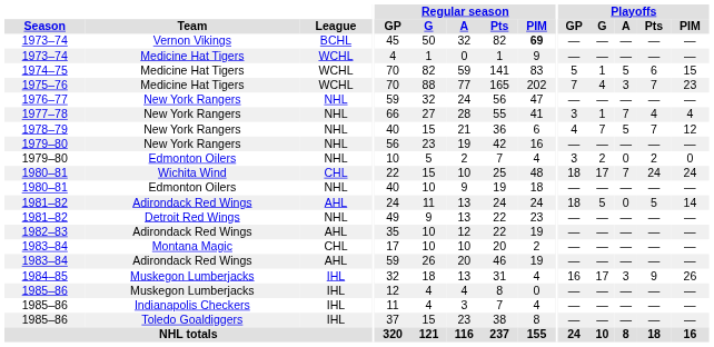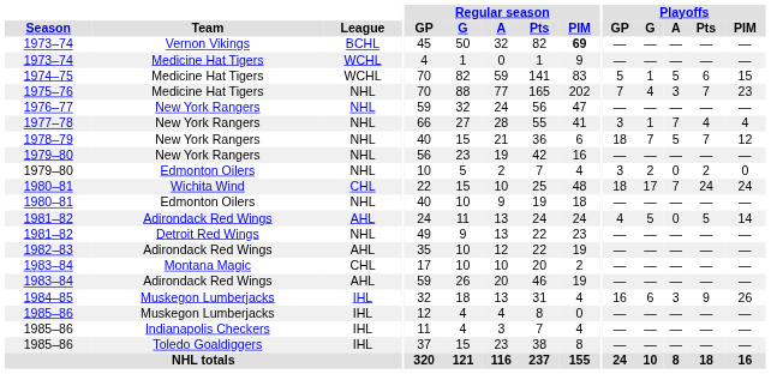 <table border="0" cellpadding="1" cellspacing="0" style="text-align:center; width:60em">
 <tr bgcolor="#e0e0e0">
 <th colspan="3" bgcolor="#ffffff"></th>
 <th rowspan="100" bgcolor="#ffffff"></th>
 <th colspan="5"><a href='#'>Regular season</a></th>
 <th rowspan="100" bgcolor="#ffffff"></th>
 <th colspan="5"><a href='#'>Playoffs</a></th>
 </tr>
 <tr bgcolor="#e0e0e0">
 <th><a href='#'>Season</a></th>
 <th>Team</th>
 <th>League</th>
 <th>GP</th>
 <th><a href='#'>G</a></th>
 <th><a href='#'>A</a></th>
 <th><a href='#'>Pts</a></th>
 <th><a href='#'>PIM</a></th>
 <th>GP</th>
 <th>G</th>
 <th>A</th>
 <th>Pts</th>
 <th>PIM</th>
 </tr>
 <tr>
 <td><a href='#'>1973–74</a></td>
 <td><a href='#'>Vernon Vikings</a></td>
 <td><a href='#'>BCHL</a></td>
 <td>45</td>
 <td>50</td>
 <td>32</td>
 <td>82</td>
 <td><strong>69</strong></td>
 <td>—</td>
 <td>—</td>
 <td>—</td>
 <td>—</td>
 <td>—</td>
 </tr>
 <tr bgcolor="#f0f0f0">
 <td><a href='#'>1973–74</a></td>
 <td><a href='#'>Medicine Hat Tigers</a></td>
 <td><a href='#'>WCHL</a></td>
 <td>4</td>
 <td>1</td>
 <td>0</td>
 <td>1</td>
 <td>9</td>
 <td>—</td>
 <td>—</td>
 <td>—</td>
 <td>—</td>
 <td>—</td>
 </tr>
 <tr>
 <td><a href='#'>1974–75</a></td>
 <td>Medicine Hat Tigers</td>
 <td>WCHL</td>
 <td>70</td>
 <td>82</td>
 <td>59</td>
 <td>141</td>
 <td>83</td>
 <td>5</td>
 <td>1</td>
 <td>5</td>
 <td>6</td>
 <td>15</td>
 </tr>
 <tr bgcolor="#f0f0f0">
 <td><a href='#'>1975–76</a></td>
 <td>Medicine Hat Tigers</td>
-<td>WCHL</td>
+<td>NHL</td>
 <td>70</td>
 <td>88</td>
 <td>77</td>
 <td>165</td>
 <td>202</td>
 <td>7</td>
 <td>4</td>
 <td>3</td>
 <td>7</td>
 <td>23</td>
 </tr>
 <tr>
 <td><a href='#'>1976–77</a></td>
 <td><a href='#'>New York Rangers</a></td>
 <td><a href='#'>NHL</a></td>
 <td>59</td>
 <td>32</td>
 <td>24</td>
 <td>56</td>
 <td>47</td>
 <td>—</td>
 <td>—</td>
 <td>—</td>
 <td>—</td>
 <td>—</td>
 </tr>
 <tr bgcolor="#f0f0f0">
 <td><a href='#'>1977–78</a></td>
 <td>New York Rangers</td>
 <td>NHL</td>
 <td>66</td>
 <td>27</td>
 <td>28</td>
 <td>55</td>
 <td>41</td>
 <td>3</td>
 <td>1</td>
 <td>7</td>
 <td>4</td>
 <td>4</td>
 </tr>
 <tr>
 <td><a href='#'>1978–79</a></td>
 <td>New York Rangers</td>
 <td>NHL</td>
 <td>40</td>
 <td>15</td>
 <td>21</td>
 <td>36</td>
 <td>6</td>
-<td>4</td>
+<td>18</td>
 <td>7</td>
 <td>5</td>
 <td>7</td>
 <td>12</td>
 </tr>
 <tr bgcolor="#f0f0f0">
 <td><a href='#'>1979–80</a></td>
 <td>New York Rangers</td>
 <td>NHL</td>
 <td>56</td>
 <td>23</td>
 <td>19</td>
 <td>42</td>
 <td>16</td>
 <td>—</td>
 <td>—</td>
 <td>—</td>
 <td>—</td>
 <td>—</td>
 </tr>
 <tr>
 <td>1979–80</td>
 <td><a href='#'>Edmonton Oilers</a></td>
 <td>NHL</td>
 <td>10</td>
 <td>5</td>
 <td>2</td>
 <td>7</td>
 <td>4</td>
 <td>3</td>
 <td>2</td>
 <td>0</td>
 <td>2</td>
 <td>0</td>
 </tr>
 <tr bgcolor="#f0f0f0">
 <td><a href='#'>1980–81</a></td>
 <td><a href='#'>Wichita Wind</a></td>
 <td><a href='#'>CHL</a></td>
 <td>22</td>
 <td>15</td>
 <td>10</td>
 <td>25</td>
 <td>48</td>
 <td>18</td>
 <td>17</td>
 <td>7</td>
 <td>24</td>
 <td>24</td>
 </tr>
 <tr>
 <td><a href='#'>1980–81</a></td>
 <td>Edmonton Oilers</td>
 <td>NHL</td>
 <td>40</td>
 <td>10</td>
 <td>9</td>
 <td>19</td>
 <td>18</td>
 <td>—</td>
 <td>—</td>
 <td>—</td>
 <td>—</td>
 <td>—</td>
 </tr>
 <tr bgcolor="#f0f0f0">
 <td><a href='#'>1981–82</a></td>
 <td><a href='#'>Adirondack Red Wings</a></td>
 <td><a href='#'>AHL</a></td>
 <td>24</td>
 <td>11</td>
 <td>13</td>
 <td>24</td>
 <td>24</td>
-<td>18</td>
+<td>4</td>
 <td>5</td>
 <td>0</td>
 <td>5</td>
 <td>14</td>
 </tr>
 <tr>
 <td><a href='#'>1981–82</a></td>
 <td><a href='#'>Detroit Red Wings</a></td>
 <td>NHL</td>
 <td>49</td>
 <td>9</td>
 <td>13</td>
 <td>22</td>
 <td>23</td>
 <td>—</td>
 <td>—</td>
 <td>—</td>
 <td>—</td>
 <td>—</td>
 </tr>
 <tr bgcolor="#f0f0f0">
 <td><a href='#'>1982–83</a></td>
 <td>Adirondack Red Wings</td>
 <td>AHL</td>
 <td>35</td>
 <td>10</td>
 <td>12</td>
 <td>22</td>
 <td>19</td>
 <td>—</td>
 <td>—</td>
 <td>—</td>
 <td>—</td>
 <td>—</td>
 </tr>
 <tr>
 <td><a href='#'>1983–84</a></td>
 <td><a href='#'>Montana Magic</a></td>
 <td>CHL</td>
 <td>17</td>
 <td>10</td>
 <td>10</td>
 <td>20</td>
 <td>2</td>
 <td>—</td>
 <td>—</td>
 <td>—</td>
 <td>—</td>
 <td>—</td>
 </tr>
 <tr bgcolor="#f0f0f0">
 <td><a href='#'>1983–84</a></td>
 <td>Adirondack Red Wings</td>
 <td>AHL</td>
 <td>59</td>
 <td>26</td>
 <td>20</td>
 <td>46</td>
 <td>19</td>
 <td>—</td>
 <td>—</td>
 <td>—</td>
 <td>—</td>
 <td>—</td>
 </tr>
 <tr>
 <td><a href='#'>1984–85</a></td>
 <td><a href='#'>Muskegon Lumberjacks</a></td>
 <td><a href='#'>IHL</a></td>
 <td>32</td>
 <td>18</td>
 <td>13</td>
 <td>31</td>
 <td>4</td>
 <td>16</td>
-<td>17</td>
+<td>6</td>
 <td>3</td>
 <td>9</td>
 <td>26</td>
 </tr>
 <tr bgcolor="#f0f0f0">
 <td><a href='#'>1985–86</a></td>
 <td>Muskegon Lumberjacks</td>
 <td>IHL</td>
 <td>12</td>
 <td>4</td>
 <td>4</td>
 <td>8</td>
 <td>0</td>
 <td>—</td>
 <td>—</td>
 <td>—</td>
 <td>—</td>
 <td>—</td>
 </tr>
 <tr>
 <td>1985–86</td>
 <td><a href='#'>Indianapolis Checkers</a></td>
 <td>IHL</td>
 <td>11</td>
 <td>4</td>
 <td>3</td>
 <td>7</td>
 <td>4</td>
 <td>—</td>
 <td>—</td>
 <td>—</td>
 <td>—</td>
 <td>—</td>
 </tr>
 <tr bgcolor="#f0f0f0">
 <td>1985–86</td>
 <td><a href='#'>Toledo Goaldiggers</a></td>
 <td>IHL</td>
 <td>37</td>
 <td>15</td>
 <td>23</td>
 <td>38</td>
 <td>8</td>
 <td>—</td>
 <td>—</td>
 <td>—</td>
 <td>—</td>
 <td>—</td>
 </tr>
 <tr bgcolor="#e0e0e0">
 <th colspan="3">NHL totals</th>
 <th>320</th>
 <th>121</th>
 <th>116</th>
 <th>237</th>
 <th>155</th>
 <th>24</th>
 <th>10</th>
 <th>8</th>
 <th>18</th>
 <th>16</th>
 </tr>
 </table>
